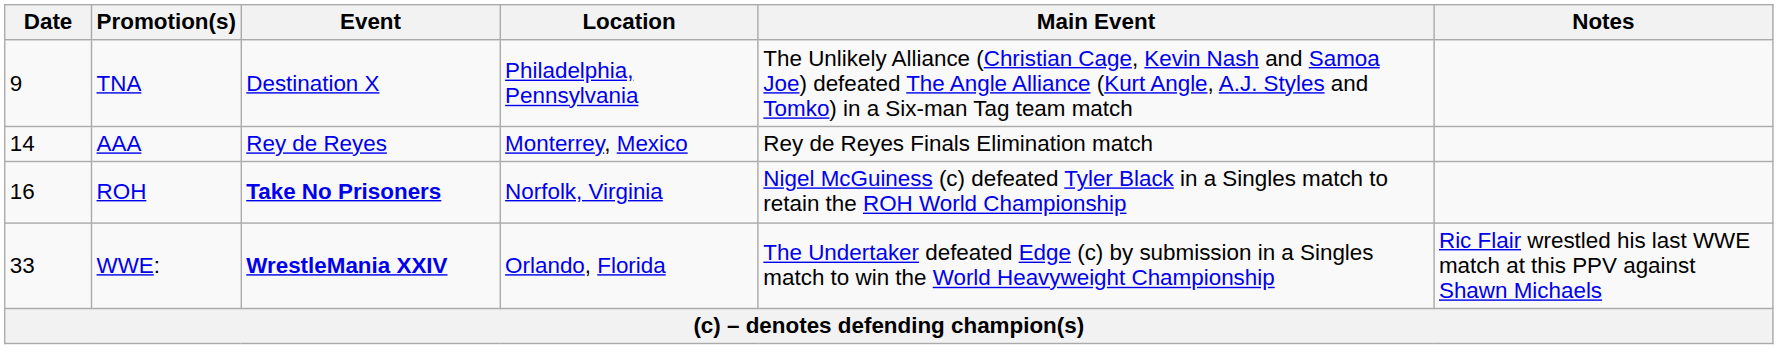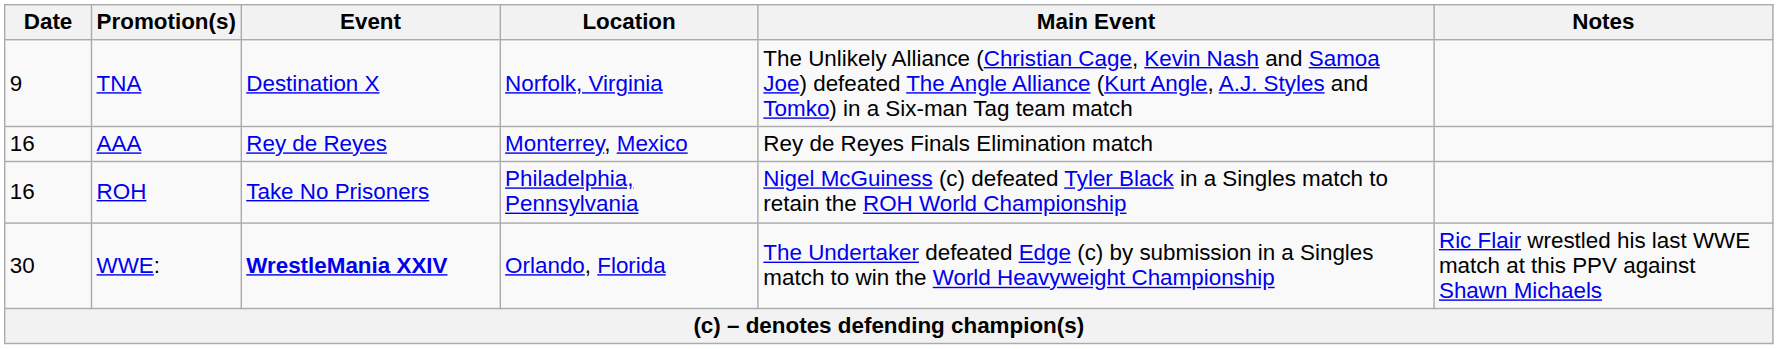 <table class="wikitable" style="width:100%;">
 <tr>
 <th width=5%>Date</th>
 <th width=5%>Promotion(s)</th>
 <th width=15%>Event</th>
 <th width=15%>Location</th>
 <th width=40%>Main Event</th>
 <th width=20%>Notes</th>
 </tr>
 <tr>
 <td>9</td>
 <td><a href='#'>TNA</a></td>
 <td><a href='#'>Destination X</a></td>
-<td><a href='#'>Philadelphia, Pennsylvania</a></td>
+<td><a href='#'>Norfolk, Virginia</a></td>
 <td>The Unlikely Alliance (<a href='#'>Christian Cage</a>, <a href='#'>Kevin Nash</a> and <a href='#'>Samoa Joe</a>) defeated <a href='#'>The Angle Alliance</a> (<a href='#'>Kurt Angle</a>, <a href='#'>A.J. Styles</a> and <a href='#'>Tomko</a>) in a Six-man Tag team match</td>
 <td></td>
 </tr>
 <tr>
-<td>14</td>
+<td>16</td>
 <td><a href='#'>AAA</a></td>
 <td><a href='#'>Rey de Reyes</a></td>
 <td><a href='#'>Monterrey</a>, <a href='#'>Mexico</a></td>
 <td>Rey de Reyes Finals Elimination match</td>
 <td></td>
 </tr>
 <tr>
 <td>16</td>
 <td><a href='#'>ROH</a></td>
-<td><strong><a href='#'>Take No Prisoners</a></strong></td>
-<td><a href='#'>Norfolk, Virginia</a></td>
+<td><a href='#'>Take No Prisoners</a></td>
+<td><a href='#'>Philadelphia, Pennsylvania</a></td>
 <td><a href='#'>Nigel McGuiness</a> (c) defeated <a href='#'>Tyler Black</a> in a Singles match to retain the <a href='#'>ROH World Championship</a></td>
 <td></td>
 </tr>
 <tr>
-<td>33</td>
+<td>30</td>
 <td><a href='#'>WWE</a>:<br></td>
 <td><strong><a href='#'>WrestleMania XXIV</a></strong></td>
 <td><a href='#'>Orlando</a>, <a href='#'>Florida</a></td>
 <td><a href='#'>The Undertaker</a> defeated <a href='#'>Edge</a> (c) by submission in a Singles match to win the <a href='#'>World Heavyweight Championship</a></td>
 <td><a href='#'>Ric Flair</a> wrestled his last WWE match at this PPV against <a href='#'>Shawn Michaels</a></td>
 </tr>
 <tr>
 <th colspan="6">(c) – denotes defending champion(s)</th>
 </tr>
 </table>
